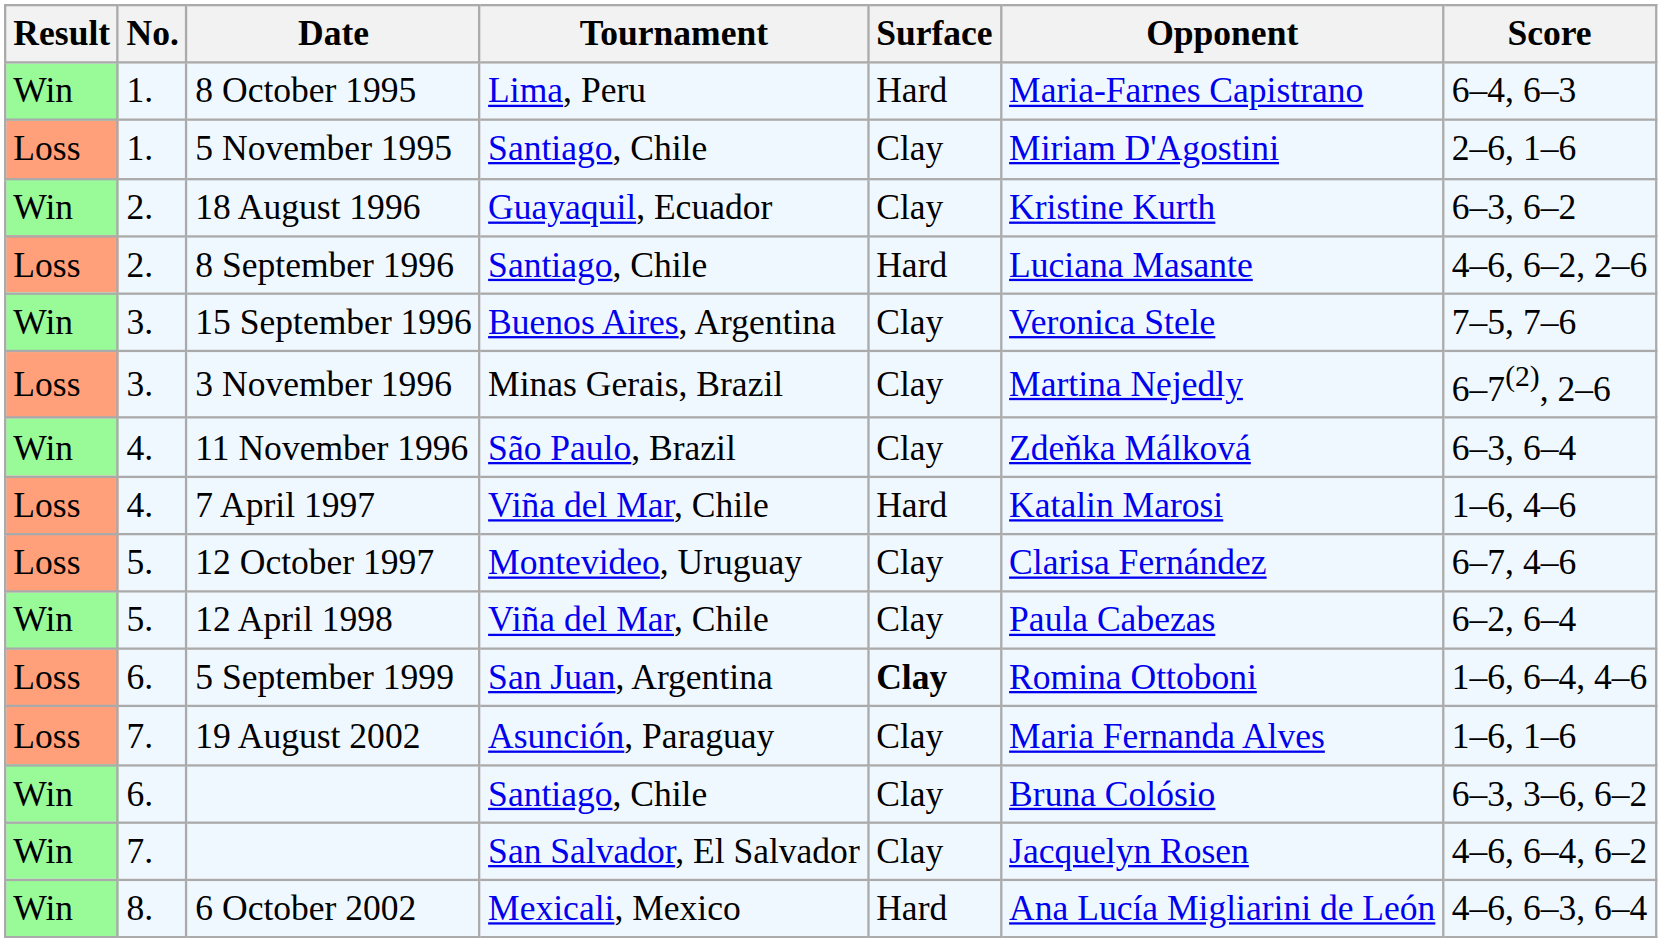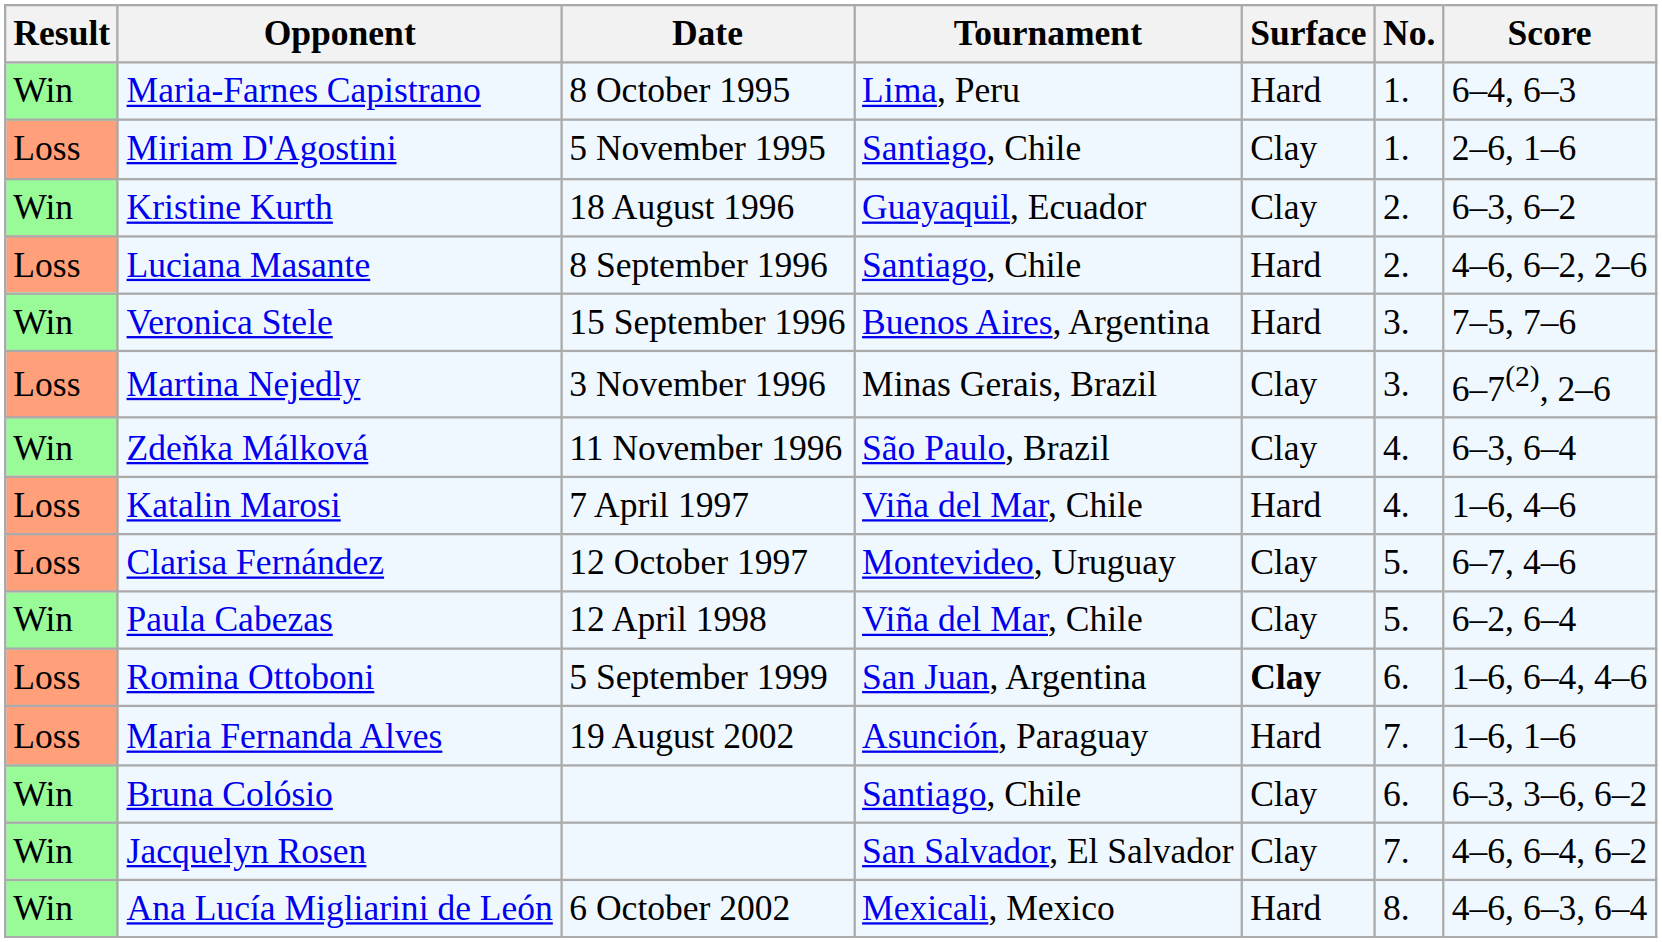 <table class="sortable wikitable" style=font-size:97%>
 <tr>
 <th>Result</th>
-<th>No.</th>
+<th>Opponent</th>
 <th>Date</th>
 <th>Tournament</th>
 <th>Surface</th>
-<th>Opponent</th>
+<th>No.</th>
 <th>Score</th>
 </tr>
 <tr style="background:#f0f8ff;">
 <td style="background:#98fb98;">Win</td>
-<td>1.</td>
+<td> <a href='#'>Maria-Farnes Capistrano</a></td>
 <td>8 October 1995</td>
 <td><a href='#'>Lima</a>, Peru</td>
 <td>Hard</td>
-<td> <a href='#'>Maria-Farnes Capistrano</a></td>
+<td>1.</td>
 <td>6–4, 6–3</td>
 </tr>
 <tr style="background:#f0f8ff;">
 <td style="background:#ffa07a;">Loss</td>
-<td>1.</td>
+<td> <a href='#'>Miriam D'Agostini</a></td>
 <td>5 November 1995</td>
 <td><a href='#'>Santiago</a>, Chile</td>
 <td>Clay</td>
-<td> <a href='#'>Miriam D'Agostini</a></td>
+<td>1.</td>
 <td>2–6, 1–6</td>
 </tr>
 <tr style="background:#f0f8ff;">
 <td style="background:#98fb98;">Win</td>
-<td>2.</td>
+<td> <a href='#'>Kristine Kurth</a></td>
 <td>18 August 1996</td>
 <td><a href='#'>Guayaquil</a>, Ecuador</td>
 <td>Clay</td>
-<td> <a href='#'>Kristine Kurth</a></td>
+<td>2.</td>
 <td>6–3, 6–2</td>
 </tr>
 <tr style="background:#f0f8ff;">
 <td style="background:#ffa07a;">Loss</td>
-<td>2.</td>
+<td> <a href='#'>Luciana Masante</a></td>
 <td>8 September 1996</td>
 <td><a href='#'>Santiago</a>, Chile</td>
 <td>Hard</td>
-<td> <a href='#'>Luciana Masante</a></td>
+<td>2.</td>
 <td>4–6, 6–2, 2–6</td>
 </tr>
 <tr style="background:#f0f8ff;">
 <td style="background:#98fb98;">Win</td>
-<td>3.</td>
+<td> <a href='#'>Veronica Stele</a></td>
 <td>15 September 1996</td>
 <td><a href='#'>Buenos Aires</a>, Argentina</td>
-<td>Clay</td>
-<td> <a href='#'>Veronica Stele</a></td>
+<td>Hard</td>
+<td>3.</td>
 <td>7–5, 7–6</td>
 </tr>
 <tr style="background:#f0f8ff;">
 <td style="background:#ffa07a;">Loss</td>
-<td>3.</td>
+<td> <a href='#'>Martina Nejedly</a></td>
 <td>3 November 1996</td>
 <td>Minas Gerais, Brazil</td>
 <td>Clay</td>
-<td> <a href='#'>Martina Nejedly</a></td>
+<td>3.</td>
 <td>6–7<sup>(2)</sup>, 2–6</td>
 </tr>
 <tr style="background:#f0f8ff;">
 <td style="background:#98fb98;">Win</td>
-<td>4.</td>
+<td> <a href='#'>Zdeňka Málková</a></td>
 <td>11 November 1996</td>
 <td><a href='#'>São Paulo</a>, Brazil</td>
 <td>Clay</td>
-<td> <a href='#'>Zdeňka Málková</a></td>
+<td>4.</td>
 <td>6–3, 6–4</td>
 </tr>
 <tr style="background:#f0f8ff;">
 <td style="background:#ffa07a;">Loss</td>
-<td>4.</td>
+<td> <a href='#'>Katalin Marosi</a></td>
 <td>7 April 1997</td>
 <td><a href='#'>Viña del Mar</a>, Chile</td>
 <td>Hard</td>
-<td> <a href='#'>Katalin Marosi</a></td>
+<td>4.</td>
 <td>1–6, 4–6</td>
 </tr>
 <tr style="background:#f0f8ff;">
 <td style="background:#ffa07a;">Loss</td>
-<td>5.</td>
+<td> <a href='#'>Clarisa Fernández</a></td>
 <td>12 October 1997</td>
 <td><a href='#'>Montevideo</a>, Uruguay</td>
 <td>Clay</td>
-<td> <a href='#'>Clarisa Fernández</a></td>
+<td>5.</td>
 <td>6–7, 4–6</td>
 </tr>
 <tr style="background:#f0f8ff;">
 <td style="background:#98fb98;">Win</td>
-<td>5.</td>
+<td> <a href='#'>Paula Cabezas</a></td>
 <td>12 April 1998</td>
 <td><a href='#'>Viña del Mar</a>, Chile</td>
 <td>Clay</td>
-<td> <a href='#'>Paula Cabezas</a></td>
+<td>5.</td>
 <td>6–2, 6–4</td>
 </tr>
 <tr style="background:#f0f8ff;">
 <td style="background:#ffa07a;">Loss</td>
-<td>6.</td>
+<td> <a href='#'>Romina Ottoboni</a></td>
 <td>5 September 1999</td>
 <td><a href='#'>San Juan</a>, Argentina</td>
 <td><strong>Clay</strong></td>
-<td> <a href='#'>Romina Ottoboni</a></td>
+<td>6.</td>
 <td>1–6, 6–4, 4–6</td>
 </tr>
 <tr style="background:#f0f8ff;">
 <td style="background:#ffa07a;">Loss</td>
-<td>7.</td>
+<td> <a href='#'>Maria Fernanda Alves</a></td>
 <td>19 August 2002</td>
 <td><a href='#'>Asunción</a>, Paraguay</td>
-<td>Clay</td>
-<td> <a href='#'>Maria Fernanda Alves</a></td>
+<td>Hard</td>
+<td>7.</td>
 <td>1–6, 1–6</td>
 </tr>
 <tr bgcolor=#f0f8ff>
 <td style="background:#98fb98;">Win</td>
-<td>6.</td>
+<td> <a href='#'>Bruna Colósio</a></td>
 <td></td>
 <td><a href='#'>Santiago</a>, Chile</td>
 <td>Clay</td>
-<td> <a href='#'>Bruna Colósio</a></td>
+<td>6.</td>
 <td>6–3, 3–6, 6–2</td>
 </tr>
 <tr bgcolor=#f0f8ff>
 <td style="background:#98fb98;">Win</td>
-<td>7.</td>
+<td> <a href='#'>Jacquelyn Rosen</a></td>
 <td></td>
 <td><a href='#'>San Salvador</a>, El Salvador</td>
 <td>Clay</td>
-<td> <a href='#'>Jacquelyn Rosen</a></td>
+<td>7.</td>
 <td>4–6, 6–4, 6–2</td>
 </tr>
 <tr style="background:#f0f8ff;">
 <td style="background:#98fb98;">Win</td>
-<td>8.</td>
+<td> <a href='#'>Ana Lucía Migliarini de León</a></td>
 <td>6 October 2002</td>
 <td><a href='#'>Mexicali</a>, Mexico</td>
 <td>Hard</td>
-<td> <a href='#'>Ana Lucía Migliarini de León</a></td>
+<td>8.</td>
 <td>4–6, 6–3, 6–4</td>
 </tr>
 </table>
